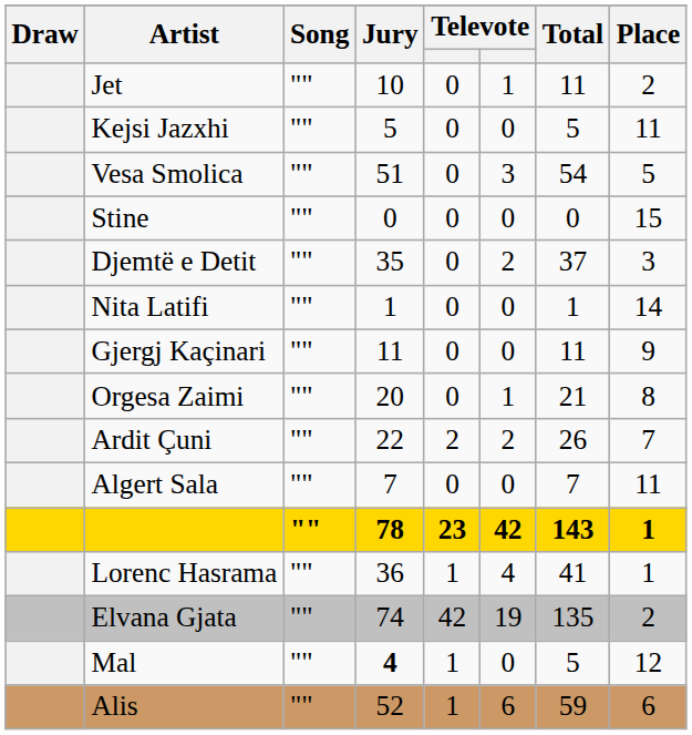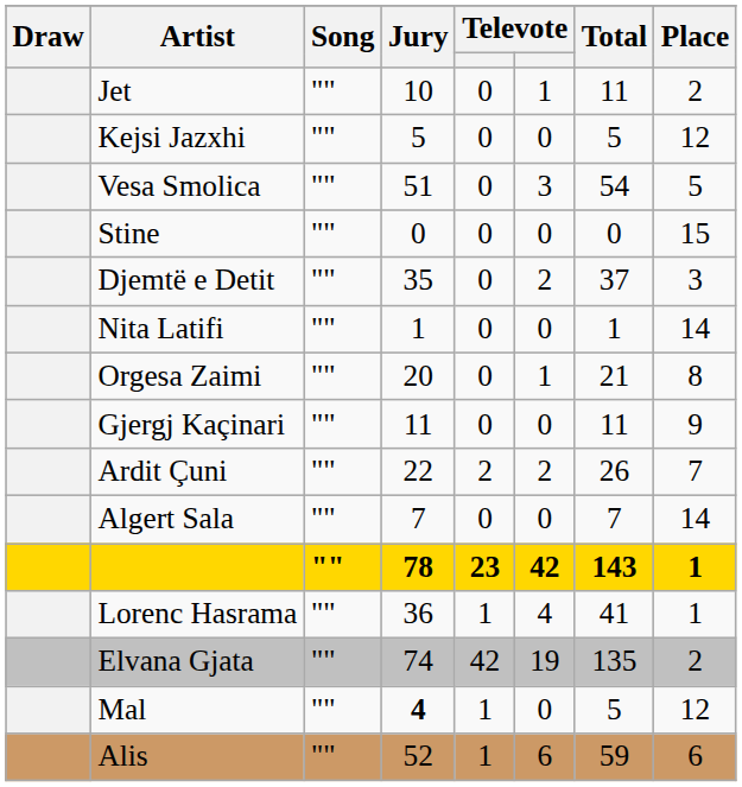 <table class="sortable wikitable plainrowheaders" style="margin: 1em auto 1em auto; text-align:center;">
 <tr>
 </tr>
 <tr>
 <th rowspan="2" scope="col">Draw</th>
 <th rowspan="2" scope="col">Artist</th>
 <th rowspan="2" scope="col">Song</th>
 <th rowspan="2" scope="col">Jury</th>
 <th colspan="2" scope="colgroup">Televote</th>
 <th rowspan="2" scope="col" class="unsortable">Total</th>
 <th rowspan="2" scope="col">Place</th>
 </tr>
 <tr>
 <th scope="col"></th>
 <th scope="col"></th>
 </tr>
 <tr>
 <th scope="row"></th>
 <td align="left">Jet</td>
 <td align="left">""</td>
 <td>10</td>
 <td>0</td>
 <td>1</td>
 <td>11</td>
 <td>2</td>
 </tr>
 <tr>
 <th scope="row"></th>
 <td align="left">Kejsi Jazxhi</td>
 <td align="left">""</td>
 <td>5</td>
 <td>0</td>
 <td>0</td>
 <td>5</td>
-<td>11</td>
+<td>12</td>
 </tr>
 <tr>
 <th scope="row"></th>
 <td align="left">Vesa Smolica</td>
 <td align="left">""</td>
 <td>51</td>
 <td>0</td>
 <td>3</td>
 <td>54</td>
 <td>5</td>
 </tr>
 <tr>
 <th scope="row"></th>
 <td align="left">Stine</td>
 <td align="left">""</td>
 <td>0</td>
 <td>0</td>
 <td>0</td>
 <td>0</td>
 <td>15</td>
 </tr>
 <tr>
 <th scope="row"></th>
 <td align="left">Djemtë e Detit</td>
 <td align="left">""</td>
 <td>35</td>
 <td>0</td>
 <td>2</td>
 <td>37</td>
 <td>3</td>
 </tr>
 <tr>
 <th scope="row"></th>
 <td align="left">Nita Latifi</td>
 <td align="left">""</td>
 <td>1</td>
 <td>0</td>
 <td>0</td>
 <td>1</td>
 <td>14</td>
 </tr>
 <tr>
 <th scope="row"></th>
+<td align="left">Orgesa Zaimi</td>
+<td align="left">""</td>
+<td>20</td>
+<td>0</td>
+<td>1</td>
+<td>21</td>
+<td>8</td>
+</tr>
+<tr>
+<th scope="row"></th>
 <td align="left">Gjergj Kaçinari</td>
 <td align="left">""</td>
 <td>11</td>
 <td>0</td>
 <td>0</td>
 <td>11</td>
 <td>9</td>
-</tr>
-<tr>
-<th scope="row"></th>
-<td align="left">Orgesa Zaimi</td>
-<td align="left">""</td>
-<td>20</td>
-<td>0</td>
-<td>1</td>
-<td>21</td>
-<td>8</td>
 </tr>
 <tr>
 <th scope="row"></th>
 <td align="left">Ardit Çuni</td>
 <td align="left">""</td>
 <td>22</td>
 <td>2</td>
 <td>2</td>
 <td>26</td>
 <td>7</td>
 </tr>
 <tr>
 <th scope="row"></th>
 <td align="left">Algert Sala</td>
 <td align="left">""</td>
 <td>7</td>
 <td>0</td>
 <td>0</td>
 <td>7</td>
-<td>11</td>
+<td>14</td>
 </tr>
 <tr style="font-weight:bold; background:gold">
 <th scope="row" style="text-align:center; font-weight:bold; background:gold"></th>
 <td align="left"></td>
 <td align="left">""</td>
 <td>78</td>
 <td>23</td>
 <td>42</td>
 <td>143</td>
 <td>1</td>
 </tr>
 <tr>
 <th scope="row"></th>
 <td align="left">Lorenc Hasrama</td>
 <td align="left">""</td>
 <td>36</td>
 <td>1</td>
 <td>4</td>
 <td>41</td>
 <td>1</td>
 </tr>
 <tr style="background:silver">
 <th scope="row" style="text-align:center; background:silver"></th>
 <td align="left">Elvana Gjata</td>
 <td align="left">""</td>
 <td>74</td>
 <td>42</td>
 <td>19</td>
 <td>135</td>
 <td>2</td>
 </tr>
 <tr>
 <th scope="row"></th>
 <td align="left">Mal</td>
 <td align="left">""</td>
 <td><strong>4</strong></td>
 <td>1</td>
 <td>0</td>
 <td>5</td>
 <td>12</td>
 </tr>
 <tr style="background:#C96">
 <th scope="row" style="text-align:center; background:#C96"></th>
 <td align="left">Alis</td>
 <td align="left">""</td>
 <td>52</td>
 <td>1</td>
 <td>6</td>
 <td>59</td>
 <td>6</td>
 </tr>
 </table>
